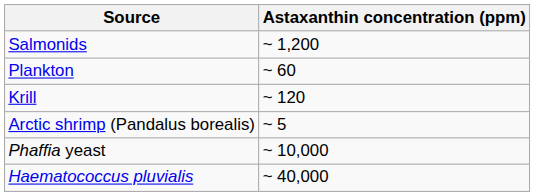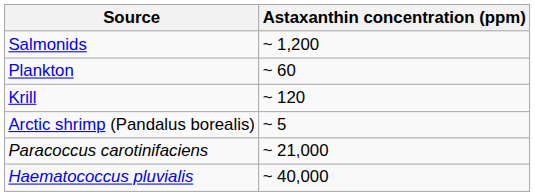 <table class="wikitable">
 <tr>
 <th>Source</th>
 <th>Astaxanthin concentration (ppm)</th>
 </tr>
 <tr>
 <td><a href='#'>Salmonids</a></td>
 <td>~ 1,200</td>
 </tr>
 <tr>
 <td><a href='#'>Plankton</a></td>
 <td>~ 60</td>
 </tr>
 <tr>
 <td><a href='#'>Krill</a></td>
 <td>~ 120</td>
 </tr>
 <tr>
 <td><a href='#'>Arctic shrimp</a> (Pandalus borealis)</td>
 <td>~ 5</td>
 </tr>
 <tr>
-<td><em>Phaffia</em> yeast</td>
-<td>~ 10,000</td>
+<td><em>Paracoccus carotinifaciens</em></td>
+<td>~ 21,000</td>
 </tr>
 <tr>
 <td><em><a href='#'>Haematococcus pluvialis</a></em></td>
 <td>~ 40,000</td>
 </tr>
 </table>
